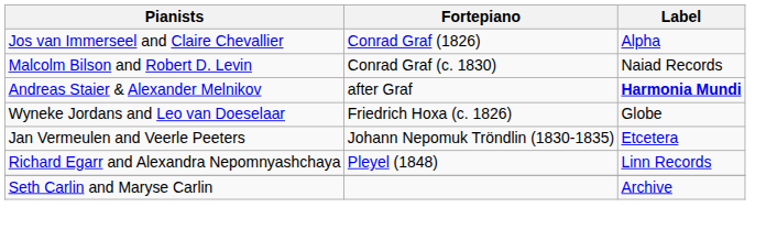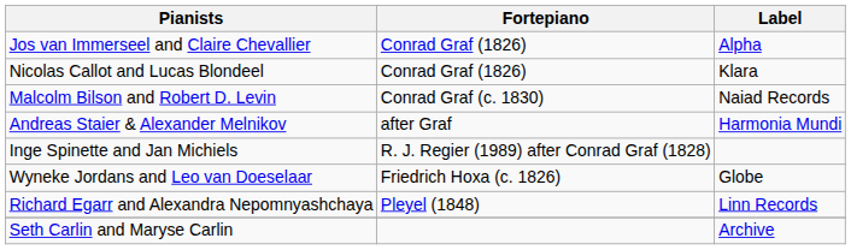 <table class="wikitable">
 <tr>
 <th>Pianists</th>
 <th>Fortepiano</th>
 <th>Label</th>
 </tr>
 <tr>
 <td><a href='#'>Jos van Immerseel</a> and <a href='#'>Claire Chevallier</a></td>
 <td><a href='#'>Conrad Graf</a> (1826)</td>
 <td><a href='#'>Alpha</a></td>
 </tr>
 <tr>
+<td>Nicolas Callot and Lucas Blondeel</td>
+<td>Conrad Graf (1826)</td>
+<td>Klara</td>
+</tr>
+<tr>
 <td><a href='#'>Malcolm Bilson</a> and <a href='#'>Robert D. Levin</a></td>
 <td>Conrad Graf (c. 1830)</td>
 <td>Naiad Records</td>
 </tr>
 <tr>
 <td><a href='#'>Andreas Staier</a> & <a href='#'>Alexander Melnikov</a></td>
 <td> after Graf</td>
-<td><strong><a href='#'>Harmonia Mundi</a></strong></td>
+<td><a href='#'>Harmonia Mundi</a></td>
+</tr>
+<tr>
+<td>Inge Spinette and Jan Michiels</td>
+<td>R. J. Regier (1989) after Conrad Graf (1828)</td>
+<td></td>
 </tr>
 <tr>
 <td>Wyneke Jordans and <a href='#'>Leo van Doeselaar</a></td>
 <td>Friedrich Hoxa (c. 1826)</td>
 <td>Globe</td>
-</tr>
-<tr>
-<td>Jan Vermeulen and Veerle Peeters</td>
-<td>Johann Nepomuk Tröndlin (1830-1835)</td>
-<td><a href='#'>Etcetera</a></td>
 </tr>
 <tr>
 <td><a href='#'>Richard Egarr</a> and Alexandra Nepomnyashchaya</td>
 <td><a href='#'>Pleyel</a> (1848)</td>
 <td><a href='#'>Linn Records</a></td>
 </tr>
 <tr>
 </tr>
 <tr>
 <td><a href='#'>Seth Carlin</a> and Maryse Carlin</td>
 <td></td>
 <td><a href='#'>Archive</a></td>
 </tr>
 </table>
